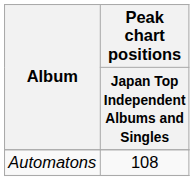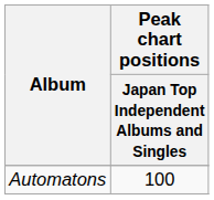 <table class="wikitable" text-align: center">
 <tr>
 <th rowspan="2">Album</th>
 <th colspan="2">Peak chart positions</th>
 </tr>
 <tr>
 <th style="width:4em;"><small>Japan Top Independent Albums and Singles</small><br></th>
 </tr>
 <tr>
 </tr>
 <tr>
 <td align="left"><em>Automatons</em></td>
-<td align="center">108</td>
+<td align="center">100</td>
 </tr>
 <tr>
 </tr>
 </table>
